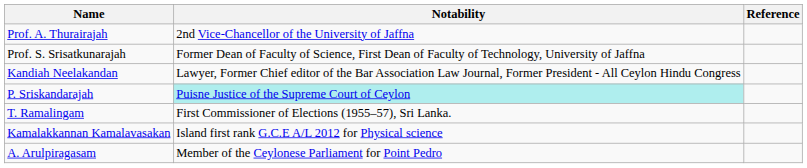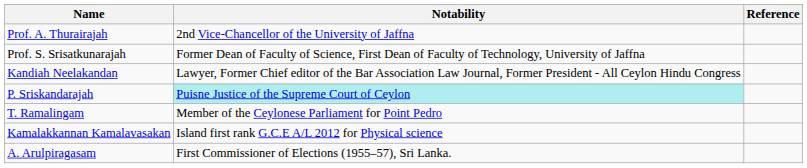 <table class="wikitable">
 <tr>
 <th>Name</th>
 <th>Notability</th>
 <th>Reference</th>
 </tr>
 <tr>
 <td><a href='#'>Prof. A. Thurairajah</a></td>
 <td>2nd <a href='#'>Vice-Chancellor of the University of Jaffna</a></td>
 <td></td>
 </tr>
 <tr>
 <td>Prof. S. Srisatkunarajah</td>
 <td>Former Dean of Faculty of Science, First Dean of Faculty of Technology, University of Jaffna</td>
 <td></td>
 </tr>
 <tr>
 <td><a href='#'>Kandiah Neelakandan</a></td>
 <td>Lawyer, Former Chief editor of the Bar Association Law Journal, Former President - All Ceylon Hindu Congress</td>
 <td></td>
 </tr>
 <tr>
 <td><a href='#'>P. Sriskandarajah</a></td>
 <td style="background: paleturquoise;"><a href='#'>Puisne Justice of the Supreme Court of Ceylon</a></td>
 <td></td>
 </tr>
 <tr>
 <td><a href='#'>T. Ramalingam</a></td>
-<td>First Commissioner of Elections (1955–57), Sri Lanka.</td>
+<td>Member of the <a href='#'>Ceylonese Parliament</a> for <a href='#'>Point Pedro</a></td>
 <td></td>
 </tr>
 <tr>
 <td><a href='#'>Kamalakkannan Kamalavasakan</a></td>
 <td>Island first rank <a href='#'>G.C.E A/L 2012</a> for <a href='#'>Physical science</a></td>
 <td></td>
 </tr>
 <tr>
 <td><a href='#'>A. Arulpiragasam</a></td>
-<td>Member of the <a href='#'>Ceylonese Parliament</a> for <a href='#'>Point Pedro</a></td>
+<td>First Commissioner of Elections (1955–57), Sri Lanka.</td>
 </tr>
 </table>
